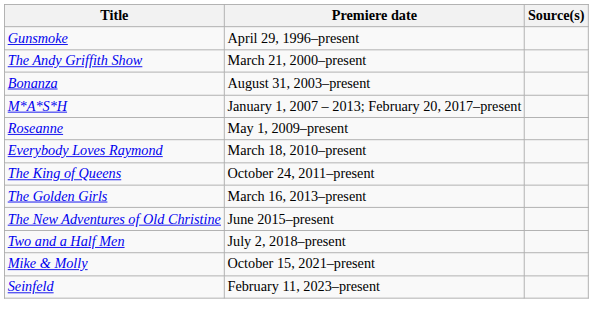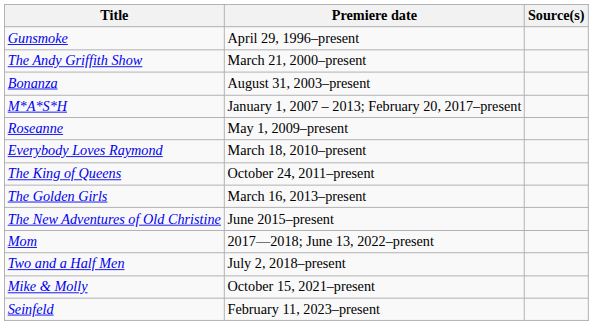 <table class="wikitable sortable">
 <tr>
 <th>Title</th>
 <th>Premiere date</th>
 <th>Source(s)</th>
 </tr>
 <tr>
 <td><em><a href='#'>Gunsmoke</a></em></td>
 <td>April 29, 1996–present</td>
 <td></td>
 </tr>
 <tr>
 <td><em><a href='#'>The Andy Griffith Show</a></em></td>
 <td>March 21, 2000–present</td>
 <td></td>
 </tr>
 <tr>
 <td><em><a href='#'>Bonanza</a></em></td>
 <td>August 31, 2003–present</td>
 <td></td>
 </tr>
 <tr>
 <td><em><a href='#'>M*A*S*H</a></em></td>
 <td>January 1, 2007 – 2013; February 20, 2017–present</td>
 <td></td>
 </tr>
 <tr>
 <td><em><a href='#'>Roseanne</a></em></td>
 <td>May 1, 2009–present</td>
 <td></td>
 </tr>
 <tr>
 <td><em><a href='#'>Everybody Loves Raymond</a></em></td>
 <td>March 18, 2010–present</td>
 <td></td>
 </tr>
 <tr>
 <td><em><a href='#'>The King of Queens</a></em></td>
 <td>October 24, 2011–present</td>
 <td></td>
 </tr>
 <tr>
 <td><em><a href='#'>The Golden Girls</a></em></td>
 <td>March 16, 2013–present</td>
 <td></td>
 </tr>
 <tr>
 <td><em><a href='#'>The New Adventures of Old Christine</a></em></td>
 <td>June 2015–present</td>
 <td></td>
 </tr>
 <tr>
+<td><em><a href='#'>Mom</a></em></td>
+<td>2017—2018; June 13, 2022–present</td>
+<td></td>
+</tr>
+<tr>
 <td><em><a href='#'>Two and a Half Men</a></em></td>
 <td>July 2, 2018–present</td>
 <td></td>
 </tr>
 <tr>
 <td><em><a href='#'>Mike & Molly</a></em></td>
 <td>October 15, 2021–present</td>
 <td></td>
 </tr>
 <tr>
 <td><em><a href='#'>Seinfeld</a></em></td>
 <td>February 11, 2023–present</td>
 <td></td>
 </tr>
 </table>
